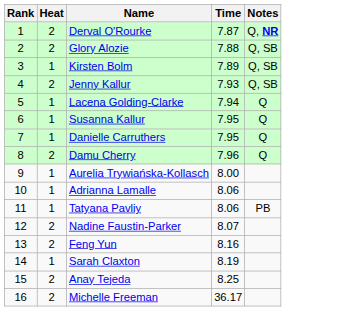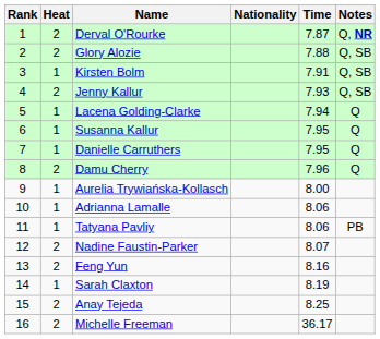 <table class="wikitable sortable" style="text-align:center">
 <tr>
 <th>Rank</th>
 <th>Heat</th>
 <th>Name</th>
+<th>Nationality</th>
 <th>Time</th>
 <th>Notes</th>
 </tr>
 <tr bgcolor=ccffcc>
 <td>1</td>
 <td>2</td>
 <td align="left"><a href='#'>Derval O'Rourke</a></td>
+<td align=left></td>
 <td>7.87</td>
 <td>Q, <strong><a href='#'>NR</a></strong></td>
 </tr>
 <tr bgcolor=ccffcc>
 <td>2</td>
 <td>2</td>
 <td align="left"><a href='#'>Glory Alozie</a></td>
+<td align=left></td>
 <td>7.88</td>
 <td>Q, SB</td>
 </tr>
 <tr bgcolor=ccffcc>
 <td>3</td>
 <td>1</td>
 <td align="left"><a href='#'>Kirsten Bolm</a></td>
-<td>7.89</td>
+<td align=left></td>
+<td>7.91</td>
 <td>Q, SB</td>
 </tr>
 <tr bgcolor=ccffcc>
 <td>4</td>
 <td>2</td>
 <td align="left"><a href='#'>Jenny Kallur</a></td>
+<td align=left></td>
 <td>7.93</td>
 <td>Q, SB</td>
 </tr>
 <tr bgcolor=ccffcc>
 <td>5</td>
 <td>1</td>
 <td align="left"><a href='#'>Lacena Golding-Clarke</a></td>
+<td align=left></td>
 <td>7.94</td>
 <td>Q</td>
 </tr>
 <tr bgcolor=ccffcc>
 <td>6</td>
 <td>1</td>
 <td align="left"><a href='#'>Susanna Kallur</a></td>
+<td align=left></td>
 <td>7.95</td>
 <td>Q</td>
 </tr>
 <tr bgcolor=ccffcc>
 <td>7</td>
 <td>1</td>
 <td align="left"><a href='#'>Danielle Carruthers</a></td>
+<td align=left></td>
 <td>7.95</td>
 <td>Q</td>
 </tr>
 <tr bgcolor=ccffcc>
 <td>8</td>
 <td>2</td>
 <td align="left"><a href='#'>Damu Cherry</a></td>
+<td align=left></td>
 <td>7.96</td>
 <td>Q</td>
 </tr>
 <tr>
 <td>9</td>
 <td>1</td>
 <td align="left"><a href='#'>Aurelia Trywiańska-Kollasch</a></td>
+<td align=left></td>
 <td>8.00</td>
 <td></td>
 </tr>
 <tr>
 <td>10</td>
 <td>1</td>
 <td align="left"><a href='#'>Adrianna Lamalle</a></td>
+<td align=left></td>
 <td>8.06</td>
 <td></td>
 </tr>
 <tr>
 <td>11</td>
 <td>1</td>
 <td align="left"><a href='#'>Tatyana Pavliy</a></td>
+<td align=left></td>
 <td>8.06</td>
 <td>PB</td>
 </tr>
 <tr>
 <td>12</td>
 <td>2</td>
 <td align="left"><a href='#'>Nadine Faustin-Parker</a></td>
+<td align=left></td>
 <td>8.07</td>
 <td></td>
 </tr>
 <tr>
 <td>13</td>
 <td>2</td>
 <td align="left"><a href='#'>Feng Yun</a></td>
+<td align=left></td>
 <td>8.16</td>
 <td></td>
 </tr>
 <tr>
 <td>14</td>
 <td>1</td>
 <td align="left"><a href='#'>Sarah Claxton</a></td>
+<td align=left></td>
 <td>8.19</td>
 <td></td>
 </tr>
 <tr>
 <td>15</td>
 <td>2</td>
 <td align="left"><a href='#'>Anay Tejeda</a></td>
+<td align=left></td>
 <td>8.25</td>
 <td></td>
 </tr>
 <tr>
 <td>16</td>
 <td>2</td>
 <td align="left"><a href='#'>Michelle Freeman</a></td>
+<td align=left></td>
 <td>36.17</td>
 <td></td>
 </tr>
 </table>
